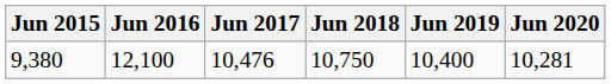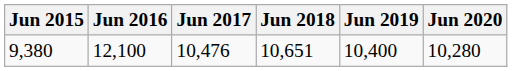 <table class="wikitable">
 <tr>
 <th>Jun 2015</th>
 <th>Jun 2016</th>
 <th>Jun 2017</th>
 <th>Jun 2018</th>
 <th>Jun 2019</th>
 <th>Jun 2020</th>
 </tr>
 <tr>
 <td>9,380</td>
 <td>12,100</td>
 <td>10,476</td>
-<td>10,750</td>
+<td>10,651</td>
 <td>10,400</td>
-<td>10,281</td>
+<td>10,280</td>
 </tr>
 </table>
